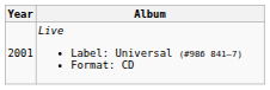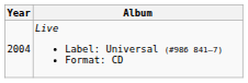 <table class="wikitable" style="text-align:center;">
 <tr>
 <th style="width:20px;">Year</th>
 <th style="width:275px;">Album</th>
 </tr>
 <tr>
-<td>2001</td>
+<td>2004</td>
 <td style="text-align:left;"><em>Live</em><br><ul><li>Label: Universal <small>(#986 841–7)</small></li><li>Format: CD</li></ul></td>
 </tr>
 </table>
